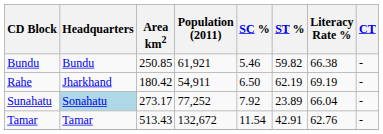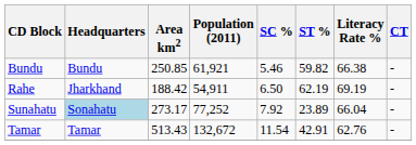 <table class="wikitable sortable">
 <tr>
 <th>CD Block</th>
 <th>Headquarters</th>
 <th><br>Area<br>km<sup>2</sup></th>
 <th>Population<br>(2011)</th>
 <th><a href='#'>SC</a> %</th>
 <th><a href='#'>ST</a> %</th>
 <th>Literacy<br> Rate %</th>
 <th><a href='#'>CT</a></th>
 </tr>
 <tr>
 <td><a href='#'>Bundu</a></td>
 <td><a href='#'>Bundu</a></td>
 <td>250.85</td>
 <td>61,921</td>
 <td>5.46</td>
 <td>59.82</td>
 <td>66.38</td>
 <td>-</td>
 </tr>
 <tr>
 <td><a href='#'>Rahe</a></td>
 <td><a href='#'>Jharkhand</a></td>
-<td>180.42</td>
+<td>188.42</td>
 <td>54,911</td>
 <td>6.50</td>
 <td>62.19</td>
 <td>69.19</td>
 <td>-</td>
 </tr>
 <tr>
 <td><a href='#'>Sunahatu</a></td>
 <td style="background: lightblue;"><a href='#'>Sonahatu</a></td>
 <td>273.17</td>
 <td>77,252</td>
 <td>7.92</td>
 <td>23.89</td>
 <td>66.04</td>
 <td>-</td>
 </tr>
 <tr>
 <td><a href='#'>Tamar</a></td>
 <td><a href='#'>Tamar</a></td>
 <td>513.43</td>
 <td>132,672</td>
 <td>11.54</td>
 <td>42.91</td>
 <td>62.76</td>
 <td>-</td>
 </tr>
 <tr>
 </tr>
 </table>
